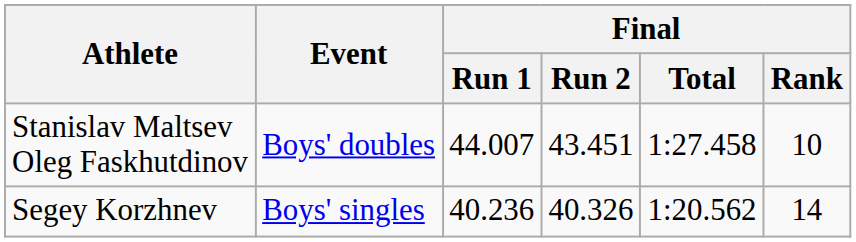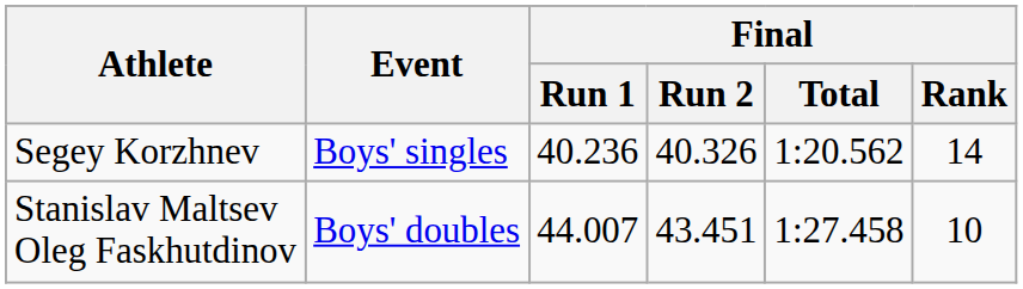 <table class="wikitable">
 <tr>
 <th rowspan="2">Athlete</th>
 <th rowspan="2">Event</th>
 <th colspan="4">Final</th>
 </tr>
 <tr>
 <th>Run 1</th>
 <th>Run 2</th>
 <th>Total</th>
 <th>Rank</th>
 </tr>
 <tr>
+<td>Segey Korzhnev</td>
+<td><a href='#'>Boys' singles</a></td>
+<td align="center">40.236</td>
+<td align="center">40.326</td>
+<td align="center">1:20.562</td>
+<td align="center">14</td>
+</tr>
+<tr>
 <td>Stanislav Maltsev<br>Oleg Faskhutdinov</td>
 <td><a href='#'>Boys' doubles</a></td>
 <td align="center">44.007</td>
 <td align="center">43.451</td>
 <td align="center">1:27.458</td>
 <td align="center">10</td>
 </tr>
-<tr>
-<td>Segey Korzhnev</td>
-<td><a href='#'>Boys' singles</a></td>
-<td align="center">40.236</td>
-<td align="center">40.326</td>
-<td align="center">1:20.562</td>
-<td align="center">14</td>
-</tr>
 </table>
